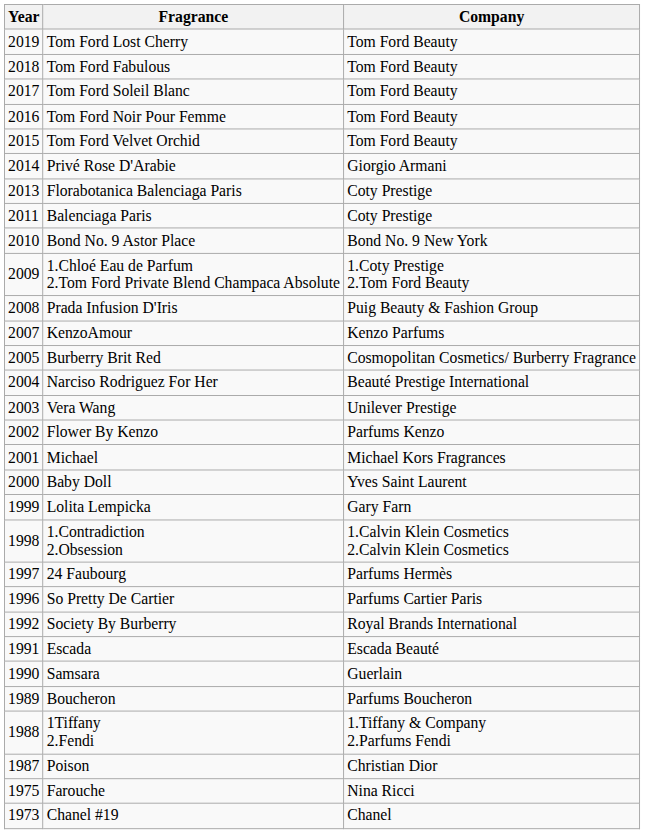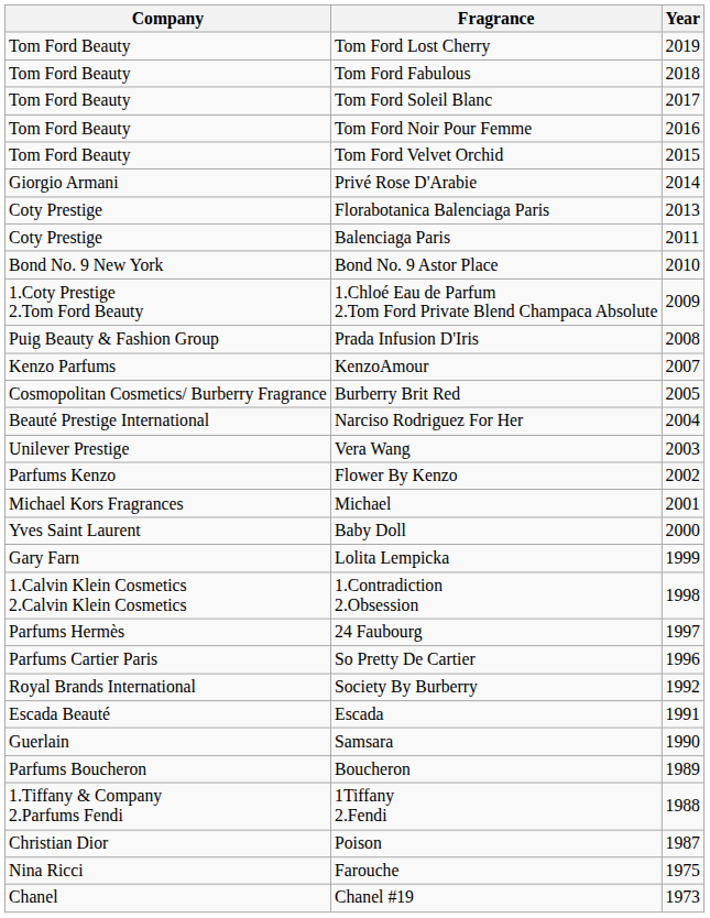 <table class="wikitable sortable">
 <tr>
+<th>Company</th>
+<th>Fragrance</th>
 <th>Year</th>
-<th>Fragrance</th>
-<th>Company</th>
 </tr>
 <tr>
+<td>Tom Ford Beauty</td>
+<td>Tom Ford Lost Cherry</td>
 <td>2019</td>
-<td>Tom Ford Lost Cherry</td>
-<td>Tom Ford Beauty</td>
 </tr>
 <tr>
+<td>Tom Ford Beauty</td>
+<td>Tom Ford Fabulous</td>
 <td>2018</td>
-<td>Tom Ford Fabulous</td>
-<td>Tom Ford Beauty</td>
 </tr>
 <tr>
+<td>Tom Ford Beauty</td>
+<td>Tom Ford Soleil Blanc</td>
 <td>2017</td>
-<td>Tom Ford Soleil Blanc</td>
-<td>Tom Ford Beauty</td>
 </tr>
 <tr>
+<td>Tom Ford Beauty</td>
+<td>Tom Ford Noir Pour Femme</td>
 <td>2016</td>
-<td>Tom Ford Noir Pour Femme</td>
-<td>Tom Ford Beauty</td>
 </tr>
 <tr>
+<td>Tom Ford Beauty</td>
+<td>Tom Ford Velvet Orchid</td>
 <td>2015</td>
-<td>Tom Ford Velvet Orchid</td>
-<td>Tom Ford Beauty</td>
 </tr>
 <tr>
+<td>Giorgio Armani</td>
+<td>Privé Rose D'Arabie</td>
 <td>2014</td>
-<td>Privé Rose D'Arabie</td>
-<td>Giorgio Armani</td>
 </tr>
 <tr>
+<td>Coty Prestige</td>
+<td>Florabotanica Balenciaga Paris</td>
 <td>2013</td>
-<td>Florabotanica Balenciaga Paris</td>
-<td>Coty Prestige</td>
 </tr>
 <tr>
+<td>Coty Prestige</td>
+<td>Balenciaga Paris</td>
 <td>2011</td>
-<td>Balenciaga Paris</td>
-<td>Coty Prestige</td>
 </tr>
 <tr>
+<td>Bond No. 9 New York</td>
+<td>Bond No. 9 Astor Place</td>
 <td>2010</td>
-<td>Bond No. 9 Astor Place</td>
-<td>Bond No. 9 New York</td>
 </tr>
 <tr>
+<td>1.Coty Prestige<br>2.Tom Ford Beauty</td>
+<td>1.Chloé Eau de Parfum<br>2.Tom Ford Private Blend Champaca Absolute</td>
 <td>2009</td>
-<td>1.Chloé Eau de Parfum<br>2.Tom Ford Private Blend Champaca Absolute</td>
-<td>1.Coty Prestige<br>2.Tom Ford Beauty</td>
 </tr>
 <tr>
+<td>Puig Beauty & Fashion Group</td>
+<td>Prada Infusion D'Iris</td>
 <td>2008</td>
-<td>Prada Infusion D'Iris</td>
-<td>Puig Beauty & Fashion Group</td>
 </tr>
 <tr>
+<td>Kenzo Parfums</td>
+<td>KenzoAmour</td>
 <td>2007</td>
-<td>KenzoAmour</td>
-<td>Kenzo Parfums</td>
 </tr>
 <tr>
+<td>Cosmopolitan Cosmetics/ Burberry Fragrance</td>
+<td>Burberry Brit Red</td>
 <td>2005</td>
-<td>Burberry Brit Red</td>
-<td>Cosmopolitan Cosmetics/ Burberry Fragrance</td>
 </tr>
 <tr>
+<td>Beauté Prestige International</td>
+<td>Narciso Rodriguez For Her</td>
 <td>2004</td>
-<td>Narciso Rodriguez For Her</td>
-<td>Beauté Prestige International</td>
 </tr>
 <tr>
+<td>Unilever Prestige</td>
+<td>Vera Wang</td>
 <td>2003</td>
-<td>Vera Wang</td>
-<td>Unilever Prestige</td>
 </tr>
 <tr>
+<td>Parfums Kenzo</td>
+<td>Flower By Kenzo</td>
 <td>2002</td>
-<td>Flower By Kenzo</td>
-<td>Parfums Kenzo</td>
 </tr>
 <tr>
+<td>Michael Kors Fragrances</td>
+<td>Michael</td>
 <td>2001</td>
-<td>Michael</td>
-<td>Michael Kors Fragrances</td>
 </tr>
 <tr>
+<td>Yves Saint Laurent</td>
+<td>Baby Doll</td>
 <td>2000</td>
-<td>Baby Doll</td>
-<td>Yves Saint Laurent</td>
 </tr>
 <tr>
+<td>Gary Farn</td>
+<td>Lolita Lempicka</td>
 <td>1999</td>
-<td>Lolita Lempicka</td>
-<td>Gary Farn</td>
 </tr>
 <tr>
+<td>1.Calvin Klein Cosmetics<br>2.Calvin Klein Cosmetics</td>
+<td>1.Contradiction<br>2.Obsession</td>
 <td>1998</td>
-<td>1.Contradiction<br>2.Obsession</td>
-<td>1.Calvin Klein Cosmetics<br>2.Calvin Klein Cosmetics</td>
 </tr>
 <tr>
+<td>Parfums Hermès</td>
+<td>24 Faubourg</td>
 <td>1997</td>
-<td>24 Faubourg</td>
-<td>Parfums Hermès</td>
 </tr>
 <tr>
+<td>Parfums Cartier Paris</td>
+<td>So Pretty De Cartier</td>
 <td>1996</td>
-<td>So Pretty De Cartier</td>
-<td>Parfums Cartier Paris</td>
 </tr>
 <tr>
+<td>Royal Brands International</td>
+<td>Society By Burberry</td>
 <td>1992</td>
-<td>Society By Burberry</td>
-<td>Royal Brands International</td>
 </tr>
 <tr>
+<td>Escada Beauté</td>
+<td>Escada</td>
 <td>1991</td>
-<td>Escada</td>
-<td>Escada Beauté</td>
 </tr>
 <tr>
+<td>Guerlain</td>
+<td>Samsara</td>
 <td>1990</td>
-<td>Samsara</td>
-<td>Guerlain</td>
 </tr>
 <tr>
+<td>Parfums Boucheron</td>
+<td>Boucheron</td>
 <td>1989</td>
-<td>Boucheron</td>
-<td>Parfums Boucheron</td>
 </tr>
 <tr>
+<td>1.Tiffany & Company<br>2.Parfums Fendi</td>
+<td>1Tiffany<br>2.Fendi</td>
 <td>1988</td>
-<td>1Tiffany<br>2.Fendi</td>
-<td>1.Tiffany & Company<br>2.Parfums Fendi</td>
 </tr>
 <tr>
+<td>Christian Dior</td>
+<td>Poison</td>
 <td>1987</td>
-<td>Poison</td>
-<td>Christian Dior</td>
 </tr>
 <tr>
+<td>Nina Ricci</td>
+<td>Farouche</td>
 <td>1975</td>
-<td>Farouche</td>
-<td>Nina Ricci</td>
 </tr>
 <tr>
+<td>Chanel</td>
+<td>Chanel #19</td>
 <td>1973</td>
-<td>Chanel #19</td>
-<td>Chanel</td>
 </tr>
 </table>
